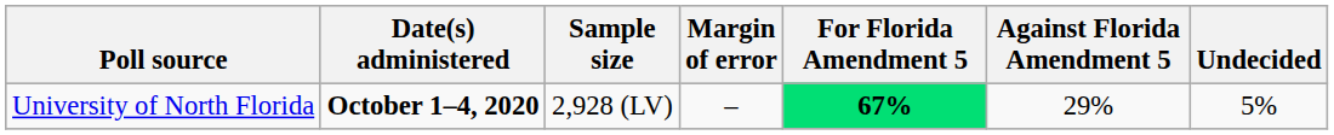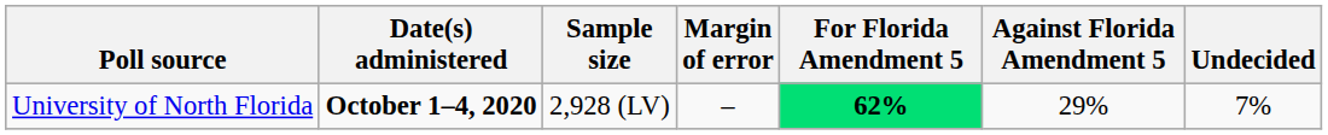 <table class="wikitable" style="font-size:90%;text-align:center;">
 <tr valign=bottom>
 <th>Poll source</th>
 <th>Date(s)<br>administered</th>
 <th>Sample<br>size</th>
 <th>Margin<br>of error</th>
 <th style="width:100px;">For Florida Amendment 5</th>
 <th style="width:100px;">Against Florida Amendment 5</th>
 <th>Undecided</th>
 </tr>
 <tr>
 <td style="text-align:left;"><a href='#'>University of North Florida</a></td>
 <td><strong>October 1–4, 2020</strong></td>
 <td>2,928 (LV)</td>
 <td>–</td>
-<td style="background: rgb(1,223,116);"><strong>67%</strong></td>
+<td style="background: rgb(1,223,116);"><strong>62%</strong></td>
 <td>29%</td>
-<td>5%</td>
+<td>7%</td>
 </tr>
 </table>
